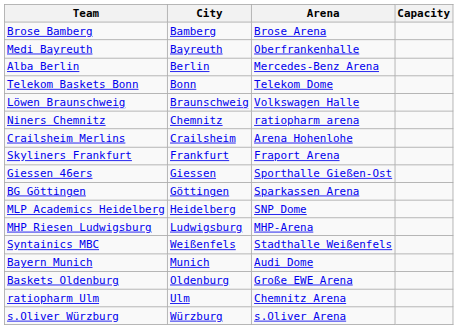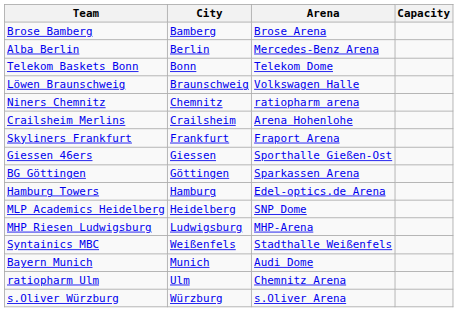 <table class="wikitable sortable">
 <tr>
 <th>Team</th>
 <th>City</th>
 <th>Arena</th>
 <th>Capacity</th>
 </tr>
 <tr>
 <td><a href='#'>Brose Bamberg</a></td>
 <td><a href='#'>Bamberg</a></td>
 <td><a href='#'>Brose Arena</a></td>
-<td></td>
-</tr>
-<tr>
-<td><a href='#'>Medi Bayreuth</a></td>
-<td><a href='#'>Bayreuth</a></td>
-<td><a href='#'>Oberfrankenhalle</a></td>
 <td></td>
 </tr>
 <tr>
 <td><a href='#'>Alba Berlin</a></td>
 <td><a href='#'>Berlin</a></td>
 <td><a href='#'>Mercedes-Benz Arena</a></td>
 <td></td>
 </tr>
 <tr>
 <td><a href='#'>Telekom Baskets Bonn</a></td>
 <td><a href='#'>Bonn</a></td>
 <td><a href='#'>Telekom Dome</a></td>
 <td></td>
 </tr>
 <tr>
 <td><a href='#'>Löwen Braunschweig</a></td>
 <td><a href='#'>Braunschweig</a></td>
 <td><a href='#'>Volkswagen Halle</a></td>
 <td></td>
 </tr>
 <tr>
 <td><a href='#'>Niners Chemnitz</a></td>
 <td><a href='#'>Chemnitz</a></td>
 <td><a href='#'>ratiopharm arena</a></td>
 <td></td>
 </tr>
 <tr>
 <td><a href='#'>Crailsheim Merlins</a></td>
 <td><a href='#'>Crailsheim</a></td>
 <td><a href='#'>Arena Hohenlohe</a></td>
 <td></td>
 </tr>
 <tr>
 <td><a href='#'>Skyliners Frankfurt</a></td>
 <td><a href='#'>Frankfurt</a></td>
 <td><a href='#'>Fraport Arena</a></td>
 <td></td>
 </tr>
 <tr>
 <td><a href='#'>Giessen 46ers</a></td>
 <td><a href='#'>Giessen</a></td>
 <td><a href='#'>Sporthalle Gießen-Ost</a></td>
 <td></td>
 </tr>
 <tr>
 <td><a href='#'>BG Göttingen</a></td>
 <td><a href='#'>Göttingen</a></td>
 <td><a href='#'>Sparkassen Arena</a></td>
 <td></td>
 </tr>
 <tr>
+<td><a href='#'>Hamburg Towers</a></td>
+<td><a href='#'>Hamburg</a></td>
+<td><a href='#'>Edel-optics.de Arena</a></td>
+<td></td>
+</tr>
+<tr>
 <td><a href='#'>MLP Academics Heidelberg</a></td>
 <td><a href='#'>Heidelberg</a></td>
 <td><a href='#'>SNP Dome</a></td>
 <td></td>
 </tr>
 <tr>
 <td><a href='#'>MHP Riesen Ludwigsburg</a></td>
 <td><a href='#'>Ludwigsburg</a></td>
 <td><a href='#'>MHP-Arena</a></td>
 <td></td>
 </tr>
 <tr>
 <td><a href='#'>Syntainics MBC</a></td>
 <td><a href='#'>Weißenfels</a></td>
 <td><a href='#'>Stadthalle Weißenfels</a></td>
 <td></td>
 </tr>
 <tr>
 <td><a href='#'>Bayern Munich</a></td>
 <td><a href='#'>Munich</a></td>
 <td><a href='#'>Audi Dome</a></td>
 <td></td>
 </tr>
 <tr>
-<td><a href='#'>Baskets Oldenburg</a></td>
-<td><a href='#'>Oldenburg</a></td>
-<td><a href='#'>Große EWE Arena</a></td>
-<td></td>
-</tr>
-<tr>
 <td><a href='#'>ratiopharm Ulm</a></td>
 <td><a href='#'>Ulm</a></td>
 <td><a href='#'>Chemnitz Arena</a></td>
 <td></td>
 </tr>
 <tr>
 <td><a href='#'>s.Oliver Würzburg</a></td>
 <td><a href='#'>Würzburg</a></td>
 <td><a href='#'>s.Oliver Arena</a></td>
 <td></td>
 </tr>
 </table>
